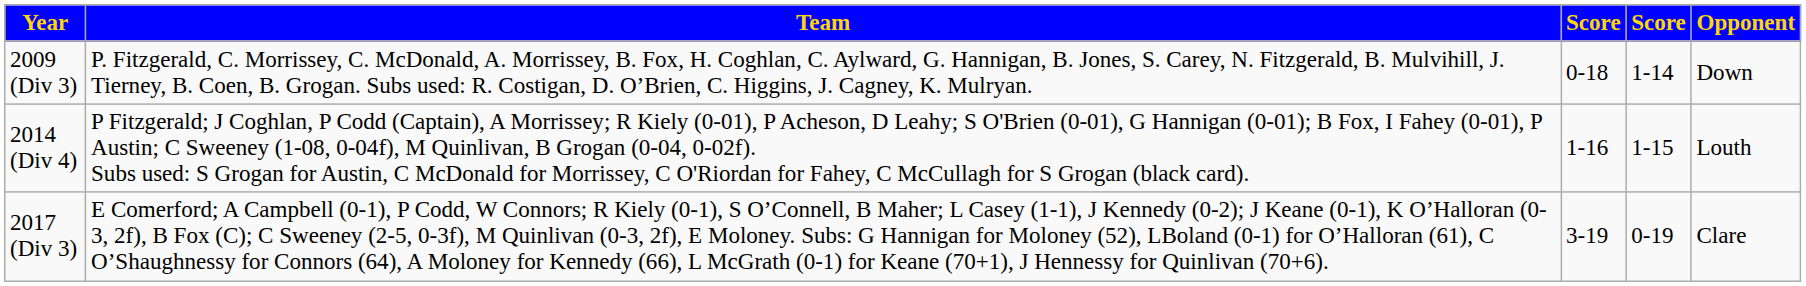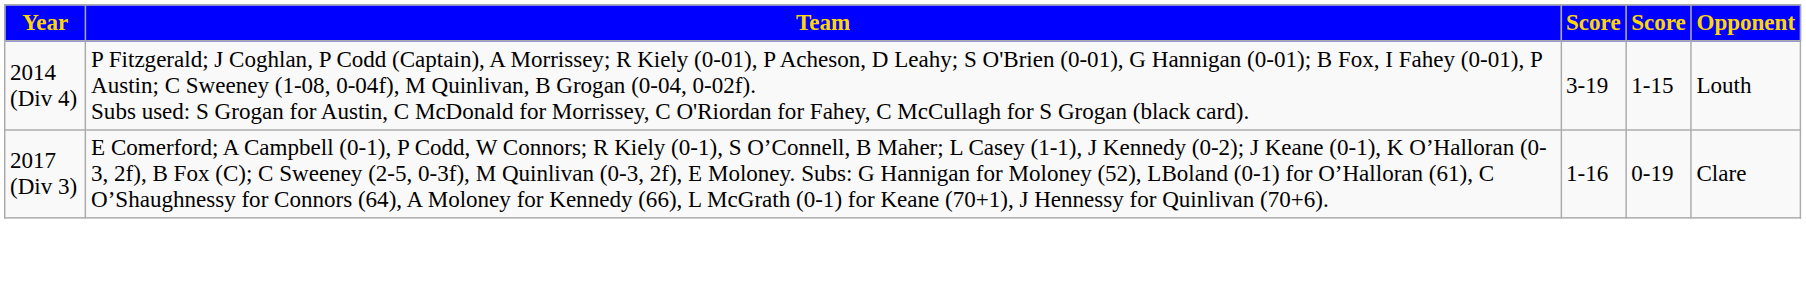 <table class="wikitable">
 <tr style="text-align:center;background:blue;color:gold;">
 <td><strong>Year</strong></td>
 <td><strong>Team</strong></td>
 <td><strong>Score</strong></td>
 <td><strong>Score</strong></td>
 <td><strong>Opponent</strong></td>
 </tr>
 <tr>
-<td>2009 (Div 3)</td>
-<td>P. Fitzgerald, C. Morrissey, C. McDonald, A. Morrissey, B. Fox, H. Coghlan, C. Aylward, G. Hannigan, B. Jones, S. Carey, N. Fitzgerald, B. Mulvihill, J. Tierney, B. Coen, B. Grogan. Subs used: R. Costigan, D. O’Brien, C. Higgins, J. Cagney, K. Mulryan.</td>
-<td>0-18</td>
-<td>1-14</td>
-<td>Down</td>
-</tr>
-<tr>
 <td>2014 (Div 4)</td>
 <td>P Fitzgerald; J Coghlan, P Codd (Captain), A Morrissey; R Kiely (0-01), P Acheson, D Leahy; S O'Brien (0-01), G Hannigan (0-01); B Fox, I Fahey (0-01), P Austin; C Sweeney (1-08, 0-04f), M Quinlivan, B Grogan (0-04, 0-02f).<br>Subs used: S Grogan for Austin, C McDonald for Morrissey, C O'Riordan for Fahey, C McCullagh for S Grogan (black card).</td>
-<td>1-16</td>
+<td>3-19</td>
 <td>1-15</td>
 <td>Louth</td>
 </tr>
 <tr>
 <td>2017 (Div 3)</td>
 <td>E Comerford; A Campbell (0-1), P Codd, W Connors; R Kiely (0-1), S O’Connell, B Maher; L Casey (1-1), J Kennedy (0-2); J Keane (0-1), K O’Halloran (0-3, 2f), B Fox (C); C Sweeney (2-5, 0-3f), M Quinlivan (0-3, 2f), E Moloney. Subs: G Hannigan for Moloney (52), LBoland (0-1) for O’Halloran (61), C O’Shaughnessy for Connors (64), A Moloney for Kennedy (66), L McGrath (0-1) for Keane (70+1), J Hennessy for Quinlivan (70+6).</td>
-<td>3-19</td>
+<td>1-16</td>
 <td>0-19</td>
 <td>Clare</td>
 </tr>
 </table>
